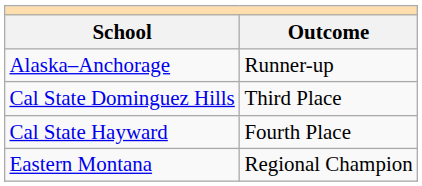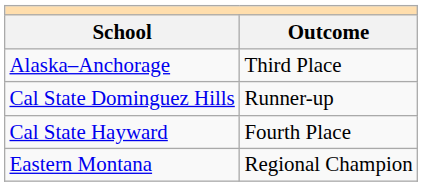 <table class="wikitable" style="float:left; margin-right:1em;">
 <tr>
 <th colspan="3" style="background:#ffdead;"></th>
 </tr>
 <tr>
 <th>School</th>
 <th>Outcome</th>
 </tr>
 <tr>
 <td><a href='#'>Alaska–Anchorage</a></td>
-<td>Runner-up</td>
+<td>Third Place</td>
 </tr>
 <tr>
 <td><a href='#'>Cal State Dominguez Hills</a></td>
-<td>Third Place</td>
+<td>Runner-up</td>
 </tr>
 <tr>
 <td><a href='#'>Cal State Hayward</a></td>
 <td>Fourth Place</td>
 </tr>
 <tr>
 <td><a href='#'>Eastern Montana</a></td>
 <td>Regional Champion</td>
 </tr>
 </table>
